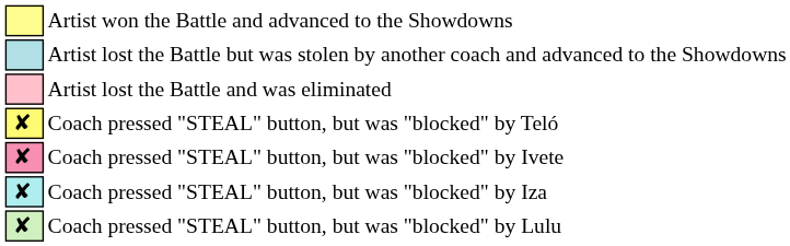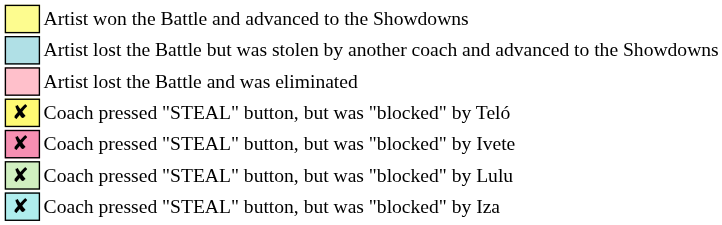 <table class="toccolours" style="font-size: 90%; white-space: nowrap;">
 <tr>
 <td style="background:#FDFC8F; border:1px solid black;">      </td>
 <td>Artist won the Battle and advanced to the Showdowns</td>
 </tr>
 <tr>
 <td style="background:#B0E0E6; border:1px solid black;">      </td>
 <td>Artist lost the Battle but was stolen by another coach and advanced to the Showdowns</td>
 </tr>
 <tr>
 <td style="background:#FFC0CB; border:1px solid black;">      </td>
 <td>Artist lost the Battle and was eliminated</td>
 </tr>
 <tr>
 <td style="background:#fffa73; border:1px solid black;"> ✘ </td>
 <td>Coach pressed "STEAL" button, but was "blocked" by Teló</td>
 </tr>
 <tr>
 <td style="background:#f78fb2; border:1px solid black;"> ✘ </td>
 <td>Coach pressed "STEAL" button, but was "blocked" by Ivete</td>
 </tr>
 <tr>
+<td style="background:#d0f0c0; border:1px solid black;"> ✘ </td>
+<td>Coach pressed "STEAL" button, but was "blocked" by Lulu</td>
+</tr>
+<tr>
 <td style="background:#afeeee; border:1px solid black;"> ✘ </td>
 <td>Coach pressed "STEAL" button, but was "blocked" by Iza</td>
 </tr>
-<tr>
-<td style="background:#d0f0c0; border:1px solid black;"> ✘ </td>
-<td>Coach pressed "STEAL" button, but was "blocked" by Lulu</td>
-</tr>
 </table>
